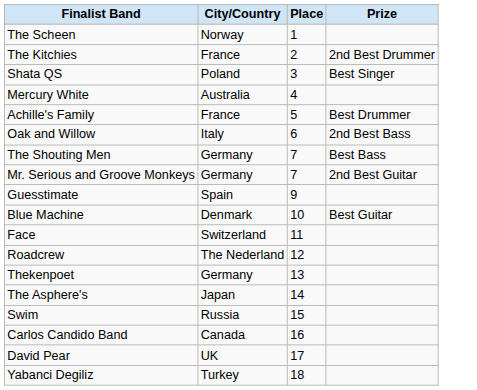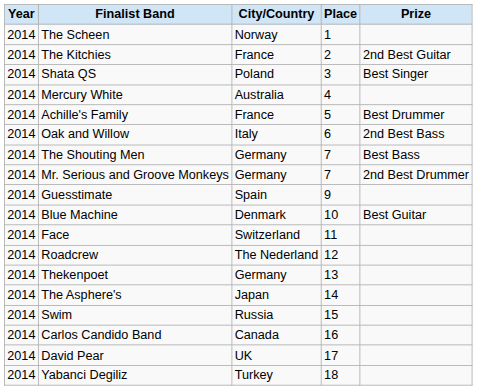 <table class="wikitable collapsible">
 <tr>
+<th style="background:#d0e5f5">Year</th>
 <th style="background:#d0e5f5">Finalist Band</th>
 <th style="background:#d0e5f5">City/Country</th>
 <th style="background:#d0e5f5">Place</th>
 <th style="background:#d0e5f5">Prize</th>
 </tr>
 <tr>
+<td>2014</td>
 <td>The Scheen</td>
 <td>Norway</td>
 <td>1</td>
 <td></td>
 </tr>
 <tr>
+<td>2014</td>
 <td>The Kitchies</td>
 <td>France</td>
 <td>2</td>
-<td>2nd Best Drummer</td>
+<td>2nd Best Guitar</td>
 </tr>
 <tr>
+<td>2014</td>
 <td>Shata QS</td>
 <td>Poland</td>
 <td>3</td>
 <td>Best Singer</td>
 </tr>
 <tr>
+<td>2014</td>
 <td>Mercury White</td>
 <td>Australia</td>
 <td>4</td>
 <td></td>
 </tr>
 <tr>
+<td>2014</td>
 <td>Achille's Family</td>
 <td>France</td>
 <td>5</td>
 <td>Best Drummer</td>
 </tr>
 <tr>
+<td>2014</td>
 <td>Oak and Willow</td>
 <td>Italy</td>
 <td>6</td>
 <td>2nd Best Bass</td>
 </tr>
 <tr>
+<td>2014</td>
 <td>The Shouting Men</td>
 <td>Germany</td>
 <td>7</td>
 <td>Best Bass</td>
 </tr>
 <tr>
+<td>2014</td>
 <td>Mr. Serious and Groove Monkeys</td>
 <td>Germany</td>
 <td>7</td>
-<td>2nd Best Guitar</td>
+<td>2nd Best Drummer</td>
 </tr>
 <tr>
+<td>2014</td>
 <td>Guesstimate</td>
 <td>Spain</td>
 <td>9</td>
 <td></td>
 </tr>
 <tr>
+<td>2014</td>
 <td>Blue Machine</td>
 <td>Denmark</td>
 <td>10</td>
 <td>Best Guitar</td>
 </tr>
 <tr>
+<td>2014</td>
 <td>Face</td>
 <td>Switzerland</td>
 <td>11</td>
 <td></td>
 </tr>
 <tr>
+<td>2014</td>
 <td>Roadcrew</td>
 <td>The Nederland</td>
 <td>12</td>
 <td></td>
 </tr>
 <tr>
+<td>2014</td>
 <td>Thekenpoet</td>
 <td>Germany</td>
 <td>13</td>
 <td></td>
 </tr>
 <tr>
+<td>2014</td>
 <td>The Asphere's</td>
 <td>Japan</td>
 <td>14</td>
 <td></td>
 </tr>
 <tr>
+<td>2014</td>
 <td>Swim</td>
 <td>Russia</td>
 <td>15</td>
 <td></td>
 </tr>
 <tr>
+<td>2014</td>
 <td>Carlos Candido Band</td>
 <td>Canada</td>
 <td>16</td>
 <td></td>
 </tr>
 <tr>
+<td>2014</td>
 <td>David Pear</td>
 <td>UK</td>
 <td>17</td>
 <td></td>
 </tr>
 <tr>
+<td>2014</td>
 <td>Yabanci Degiliz</td>
 <td>Turkey</td>
 <td>18</td>
 <td></td>
 </tr>
 </table>
